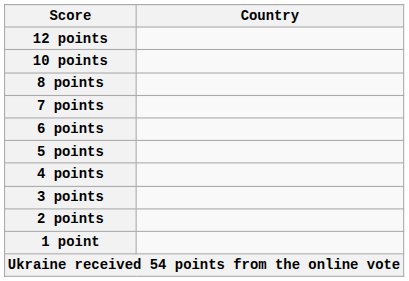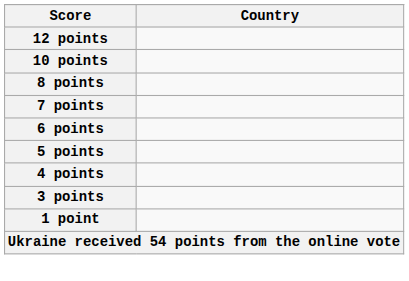 <table class="wikitable">
 <tr>
 </tr>
 <tr>
 <th scope="col" width="33%">Score</th>
 <th scope="col">Country</th>
 </tr>
 <tr>
 <th scope="row">12 points</th>
 <td></td>
 </tr>
 <tr>
 <th scope="row">10 points</th>
 <td></td>
 </tr>
 <tr>
 <th scope="row">8 points</th>
 <td></td>
 </tr>
 <tr>
 <th scope="row">7 points</th>
 <td></td>
 </tr>
 <tr>
 <th scope="row">6 points</th>
 <td></td>
 </tr>
 <tr>
 <th scope="row">5 points</th>
 <td></td>
 </tr>
 <tr>
 <th scope="row">4 points</th>
 <td></td>
 </tr>
 <tr>
 <th scope="row">3 points</th>
 <td></td>
 </tr>
 <tr>
-<th scope="row">2 points</th>
-<td></td>
-</tr>
-<tr>
 <th scope="row">1 point</th>
 <td></td>
 </tr>
 <tr>
 <th colspan="2">Ukraine received 54 points from the online vote</th>
 </tr>
 </table>
